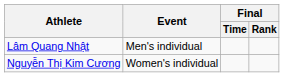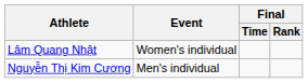 <table class="wikitable" style="font-size:90%">
 <tr>
 <th rowspan="2">Athlete</th>
 <th rowspan="2">Event</th>
 <th colspan="2">Final</th>
 </tr>
 <tr style="font-size:95%">
 <th>Time</th>
 <th>Rank</th>
 </tr>
 <tr align="center">
 <td align="left"><a href='#'>Lâm Quang Nhật</a></td>
-<td align="left">Men's individual</td>
+<td align="left">Women's individual</td>
 <td></td>
 <td></td>
 </tr>
 <tr align="center">
 <td align="left"><a href='#'>Nguyễn Thị Kim Cương</a></td>
-<td align="left">Women's individual</td>
+<td align="left">Men's individual</td>
 <td></td>
 <td></td>
 </tr>
 </table>
